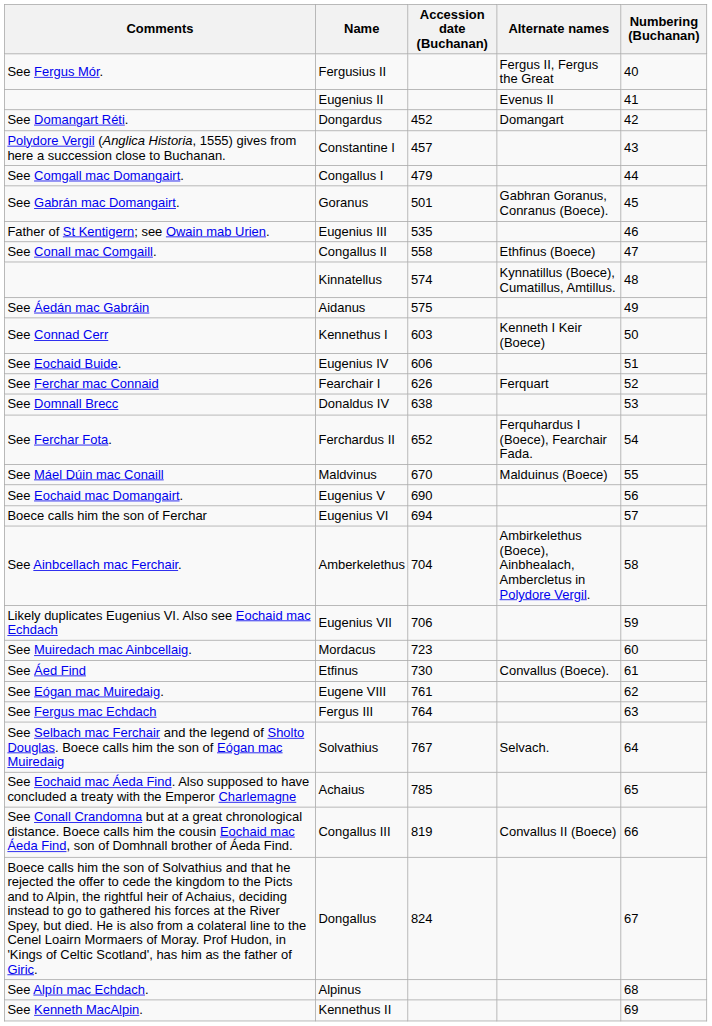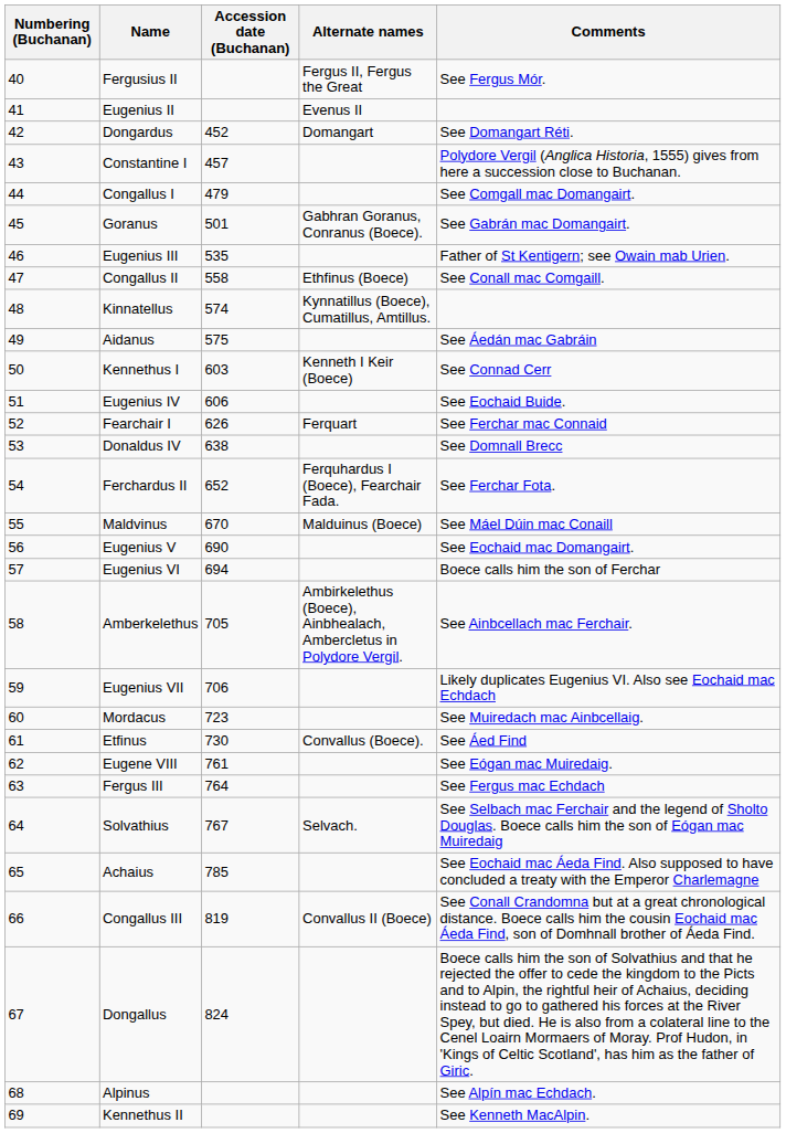 <table class="wikitable">
 <tr>
-<th>Comments</th>
+<th>Numbering (Buchanan)</th>
 <th>Name</th>
 <th>Accession date (Buchanan)</th>
 <th>Alternate names</th>
-<th>Numbering (Buchanan)</th>
+<th>Comments</th>
 </tr>
 <tr>
-<td>See <a href='#'>Fergus Mór</a>.</td>
+<td>40</td>
 <td>Fergusius II</td>
 <td></td>
 <td>Fergus II, Fergus the Great</td>
-<td>40</td>
+<td>See <a href='#'>Fergus Mór</a>.</td>
 </tr>
 <tr>
-<td></td>
+<td>41</td>
 <td>Eugenius II</td>
 <td></td>
 <td>Evenus II</td>
-<td>41</td>
+<td></td>
 </tr>
 <tr>
-<td>See <a href='#'>Domangart Réti</a>.</td>
+<td>42</td>
 <td>Dongardus</td>
 <td>452</td>
 <td>Domangart</td>
-<td>42</td>
+<td>See <a href='#'>Domangart Réti</a>.</td>
 </tr>
 <tr>
-<td><a href='#'>Polydore Vergil</a> (<em>Anglica Historia</em>, 1555) gives from here a succession close to Buchanan.</td>
+<td>43</td>
 <td>Constantine I</td>
 <td>457</td>
 <td></td>
-<td>43</td>
+<td><a href='#'>Polydore Vergil</a> (<em>Anglica Historia</em>, 1555) gives from here a succession close to Buchanan.</td>
 </tr>
 <tr>
-<td>See <a href='#'>Comgall mac Domangairt</a>.</td>
+<td>44</td>
 <td>Congallus I</td>
 <td>479</td>
 <td></td>
-<td>44</td>
+<td>See <a href='#'>Comgall mac Domangairt</a>.</td>
 </tr>
 <tr>
-<td>See <a href='#'>Gabrán mac Domangairt</a>.</td>
+<td>45</td>
 <td>Goranus</td>
 <td>501</td>
 <td>Gabhran Goranus, Conranus (Boece).</td>
-<td>45</td>
+<td>See <a href='#'>Gabrán mac Domangairt</a>.</td>
 </tr>
 <tr>
-<td>Father of <a href='#'>St Kentigern</a>; see <a href='#'>Owain mab Urien</a>.</td>
+<td>46</td>
 <td>Eugenius III</td>
 <td>535</td>
 <td></td>
-<td>46</td>
+<td>Father of <a href='#'>St Kentigern</a>; see <a href='#'>Owain mab Urien</a>.</td>
 </tr>
 <tr>
-<td>See <a href='#'>Conall mac Comgaill</a>.</td>
+<td>47</td>
 <td>Congallus II</td>
 <td>558</td>
 <td>Ethfinus (Boece)</td>
-<td>47</td>
+<td>See <a href='#'>Conall mac Comgaill</a>.</td>
 </tr>
 <tr>
-<td></td>
+<td>48</td>
 <td>Kinnatellus</td>
 <td>574</td>
 <td>Kynnatillus (Boece), Cumatillus, Amtillus.</td>
-<td>48</td>
+<td></td>
 </tr>
 <tr>
-<td>See <a href='#'>Áedán mac Gabráin</a></td>
+<td>49</td>
 <td>Aidanus</td>
 <td>575</td>
 <td></td>
-<td>49</td>
+<td>See <a href='#'>Áedán mac Gabráin</a></td>
 </tr>
 <tr>
-<td>See <a href='#'>Connad Cerr</a></td>
+<td>50</td>
 <td>Kennethus I</td>
 <td>603</td>
 <td>Kenneth I Keir (Boece)</td>
-<td>50</td>
+<td>See <a href='#'>Connad Cerr</a></td>
 </tr>
 <tr>
-<td>See <a href='#'>Eochaid Buide</a>.</td>
+<td>51</td>
 <td>Eugenius IV</td>
 <td>606</td>
 <td></td>
-<td>51</td>
+<td>See <a href='#'>Eochaid Buide</a>.</td>
 </tr>
 <tr>
-<td>See <a href='#'>Ferchar mac Connaid</a></td>
+<td>52</td>
 <td>Fearchair I</td>
 <td>626</td>
 <td>Ferquart</td>
-<td>52</td>
+<td>See <a href='#'>Ferchar mac Connaid</a></td>
 </tr>
 <tr>
-<td>See <a href='#'>Domnall Brecc</a></td>
+<td>53</td>
 <td>Donaldus IV</td>
 <td>638</td>
 <td></td>
-<td>53</td>
+<td>See <a href='#'>Domnall Brecc</a></td>
 </tr>
 <tr>
-<td>See <a href='#'>Ferchar Fota</a>.</td>
+<td>54</td>
 <td>Ferchardus II</td>
 <td>652</td>
 <td>Ferquhardus I (Boece), Fearchair Fada.</td>
-<td>54</td>
+<td>See <a href='#'>Ferchar Fota</a>.</td>
 </tr>
 <tr>
-<td>See <a href='#'>Máel Dúin mac Conaill</a></td>
+<td>55</td>
 <td>Maldvinus</td>
 <td>670</td>
 <td>Malduinus (Boece)</td>
-<td>55</td>
+<td>See <a href='#'>Máel Dúin mac Conaill</a></td>
 </tr>
 <tr>
-<td>See <a href='#'>Eochaid mac Domangairt</a>.</td>
+<td>56</td>
 <td>Eugenius V</td>
 <td>690</td>
 <td></td>
-<td>56</td>
+<td>See <a href='#'>Eochaid mac Domangairt</a>.</td>
 </tr>
 <tr>
-<td>Boece calls him the son of Ferchar</td>
+<td>57</td>
 <td>Eugenius VI</td>
 <td>694</td>
 <td></td>
-<td>57</td>
+<td>Boece calls him the son of Ferchar</td>
 </tr>
 <tr>
+<td>58</td>
+<td>Amberkelethus</td>
+<td>705</td>
+<td>Ambirkelethus (Boece), Ainbhealach, Ambercletus in <a href='#'>Polydore Vergil</a>.</td>
 <td>See <a href='#'>Ainbcellach mac Ferchair</a>.</td>
-<td>Amberkelethus</td>
-<td>704</td>
-<td>Ambirkelethus (Boece), Ainbhealach, Ambercletus in <a href='#'>Polydore Vergil</a>.</td>
-<td>58</td>
 </tr>
 <tr>
-<td>Likely duplicates Eugenius VI. Also see <a href='#'>Eochaid mac Echdach</a></td>
+<td>59</td>
 <td>Eugenius VII</td>
 <td>706</td>
 <td></td>
-<td>59</td>
+<td>Likely duplicates Eugenius VI. Also see <a href='#'>Eochaid mac Echdach</a></td>
 </tr>
 <tr>
-<td>See <a href='#'>Muiredach mac Ainbcellaig</a>.</td>
+<td>60</td>
 <td>Mordacus</td>
 <td>723</td>
 <td></td>
-<td>60</td>
+<td>See <a href='#'>Muiredach mac Ainbcellaig</a>.</td>
 </tr>
 <tr>
-<td>See <a href='#'>Áed Find</a></td>
+<td>61</td>
 <td>Etfinus</td>
 <td>730</td>
 <td>Convallus (Boece).</td>
-<td>61</td>
+<td>See <a href='#'>Áed Find</a></td>
 </tr>
 <tr>
-<td>See <a href='#'>Eógan mac Muiredaig</a>.</td>
+<td>62</td>
 <td>Eugene VIII</td>
 <td>761</td>
 <td></td>
-<td>62</td>
+<td>See <a href='#'>Eógan mac Muiredaig</a>.</td>
 </tr>
 <tr>
-<td>See <a href='#'>Fergus mac Echdach</a></td>
+<td>63</td>
 <td>Fergus III</td>
 <td>764</td>
 <td></td>
-<td>63</td>
+<td>See <a href='#'>Fergus mac Echdach</a></td>
 </tr>
 <tr>
-<td>See <a href='#'>Selbach mac Ferchair</a> and the legend of <a href='#'>Sholto Douglas</a>. Boece calls him the son of <a href='#'>Eógan mac Muiredaig</a></td>
+<td>64</td>
 <td>Solvathius</td>
 <td>767</td>
 <td>Selvach.</td>
-<td>64</td>
+<td>See <a href='#'>Selbach mac Ferchair</a> and the legend of <a href='#'>Sholto Douglas</a>. Boece calls him the son of <a href='#'>Eógan mac Muiredaig</a></td>
 </tr>
 <tr>
-<td>See <a href='#'>Eochaid mac Áeda Find</a>. Also supposed to have concluded a treaty with the Emperor <a href='#'>Charlemagne</a></td>
+<td>65</td>
 <td>Achaius</td>
 <td>785</td>
 <td></td>
-<td>65</td>
+<td>See <a href='#'>Eochaid mac Áeda Find</a>. Also supposed to have concluded a treaty with the Emperor <a href='#'>Charlemagne</a></td>
 </tr>
 <tr>
-<td>See <a href='#'>Conall Crandomna</a> but at a great chronological distance. Boece calls him the cousin <a href='#'>Eochaid mac Áeda Find</a>, son of Domhnall brother of Áeda Find.</td>
+<td>66</td>
 <td>Congallus III</td>
 <td>819</td>
 <td>Convallus II (Boece)</td>
-<td>66</td>
+<td>See <a href='#'>Conall Crandomna</a> but at a great chronological distance. Boece calls him the cousin <a href='#'>Eochaid mac Áeda Find</a>, son of Domhnall brother of Áeda Find.</td>
 </tr>
 <tr>
-<td>Boece calls him the son of Solvathius and that he rejected the offer to cede the kingdom to the Picts and to Alpin, the rightful heir of Achaius, deciding instead to go to gathered his forces at the River Spey, but died. He is also from a colateral line to the Cenel Loairn Mormaers of Moray. Prof Hudon, in 'Kings of Celtic Scotland', has him as the father of <a href='#'>Giric</a>.</td>
+<td>67</td>
 <td>Dongallus</td>
 <td>824</td>
 <td></td>
-<td>67</td>
+<td>Boece calls him the son of Solvathius and that he rejected the offer to cede the kingdom to the Picts and to Alpin, the rightful heir of Achaius, deciding instead to go to gathered his forces at the River Spey, but died. He is also from a colateral line to the Cenel Loairn Mormaers of Moray. Prof Hudon, in 'Kings of Celtic Scotland', has him as the father of <a href='#'>Giric</a>.</td>
 </tr>
 <tr>
-<td>See <a href='#'>Alpín mac Echdach</a>.</td>
+<td>68</td>
 <td>Alpinus</td>
 <td></td>
 <td></td>
-<td>68</td>
+<td>See <a href='#'>Alpín mac Echdach</a>.</td>
 </tr>
 <tr>
-<td>See <a href='#'>Kenneth MacAlpin</a>.</td>
+<td>69</td>
 <td>Kennethus II</td>
 <td></td>
 <td></td>
-<td>69</td>
+<td>See <a href='#'>Kenneth MacAlpin</a>.</td>
 </tr>
 </table>
